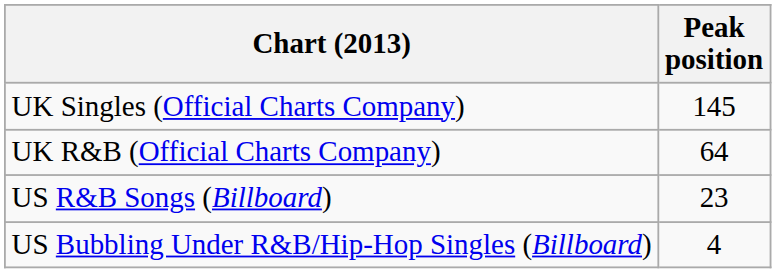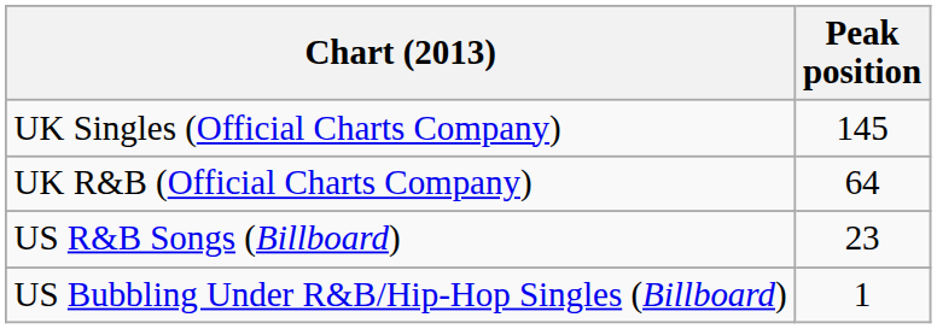 <table class="wikitable sortable">
 <tr>
 <th>Chart (2013)</th>
 <th>Peak<br>position</th>
 </tr>
 <tr>
 <td>UK Singles (<a href='#'>Official Charts Company</a>)</td>
 <td align="center">145</td>
 </tr>
 <tr>
 <td>UK R&B (<a href='#'>Official Charts Company</a>)</td>
 <td align="center">64</td>
 </tr>
 <tr>
 <td>US <a href='#'>R&B Songs</a> (<em><a href='#'>Billboard</a></em>)</td>
 <td align="center">23</td>
 </tr>
 <tr>
 <td>US <a href='#'>Bubbling Under R&B/Hip-Hop Singles</a> (<em><a href='#'>Billboard</a></em>)</td>
-<td align="center">4</td>
+<td align="center">1</td>
 </tr>
 </table>
